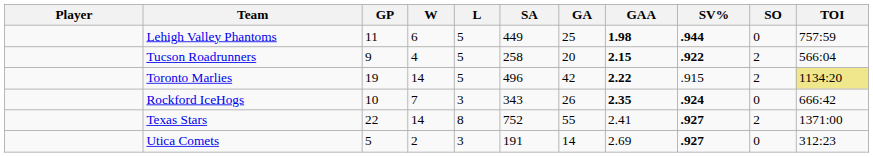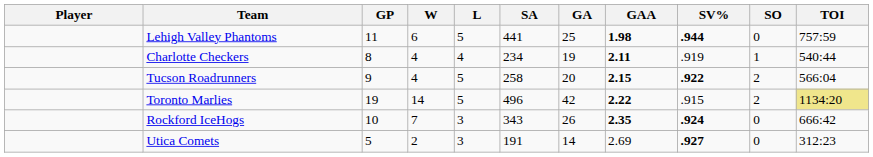 <table class="wikitable sortable">
 <tr>
 <th style="width:10em">Player</th>
 <th style="width:16em">Team</th>
 <th style="width:3em">GP</th>
 <th style="width:3em">W</th>
 <th style="width:3em">L</th>
 <th style="width:4em">SA</th>
 <th style="width:3em">GA</th>
 <th style="width:5em">GAA</th>
 <th style="width:5em">SV%</th>
 <th style="width:3em">SO</th>
 <th style="width:5em">TOI</th>
 </tr>
 <tr>
 <td></td>
 <td><a href='#'>Lehigh Valley Phantoms</a></td>
 <td>11</td>
 <td>6</td>
 <td>5</td>
-<td>449</td>
+<td>441</td>
 <td>25</td>
 <td><strong>1.98</strong></td>
 <td><strong>.944</strong></td>
 <td>0</td>
 <td>757:59</td>
+</tr>
+<tr>
+<td></td>
+<td><a href='#'>Charlotte Checkers</a></td>
+<td>8</td>
+<td>4</td>
+<td>4</td>
+<td>234</td>
+<td>19</td>
+<td><strong>2.11</strong></td>
+<td>.919</td>
+<td>1</td>
+<td>540:44</td>
 </tr>
 <tr>
 <td></td>
 <td><a href='#'>Tucson Roadrunners</a></td>
 <td>9</td>
 <td>4</td>
 <td>5</td>
 <td>258</td>
 <td>20</td>
 <td><strong>2.15</strong></td>
 <td><strong>.922</strong></td>
 <td>2</td>
 <td>566:04</td>
 </tr>
 <tr>
 <td></td>
 <td><a href='#'>Toronto Marlies</a></td>
 <td>19</td>
 <td>14</td>
 <td>5</td>
 <td>496</td>
 <td>42</td>
 <td><strong>2.22</strong></td>
 <td>.915</td>
 <td>2</td>
 <td style="background: khaki;">1134:20</td>
 </tr>
 <tr>
 <td></td>
 <td><a href='#'>Rockford IceHogs</a></td>
 <td>10</td>
 <td>7</td>
 <td>3</td>
 <td>343</td>
 <td>26</td>
 <td><strong>2.35</strong></td>
 <td><strong>.924</strong></td>
 <td>0</td>
 <td>666:42</td>
 </tr>
 <tr>
 <td></td>
-<td><a href='#'>Texas Stars</a></td>
-<td>22</td>
-<td>14</td>
-<td>8</td>
-<td>752</td>
-<td>55</td>
-<td>2.41</td>
-<td><strong>.927</strong></td>
-<td>2</td>
-<td>1371:00</td>
-</tr>
-<tr>
-<td></td>
 <td><a href='#'>Utica Comets</a></td>
 <td>5</td>
 <td>2</td>
 <td>3</td>
 <td>191</td>
 <td>14</td>
 <td>2.69</td>
 <td><strong>.927</strong></td>
 <td>0</td>
 <td>312:23</td>
 </tr>
 </table>
